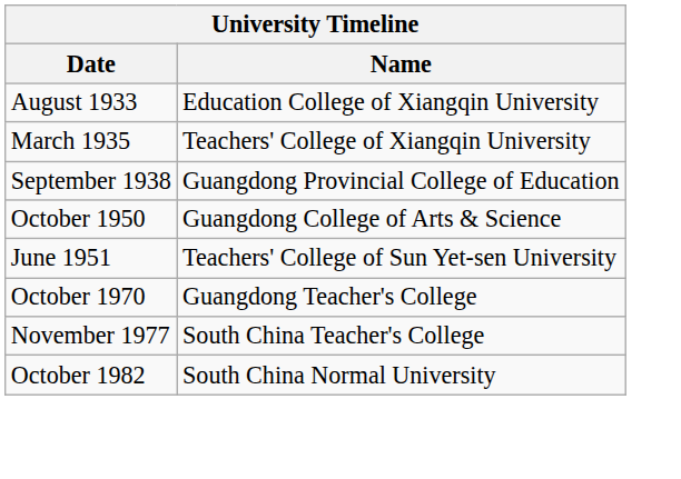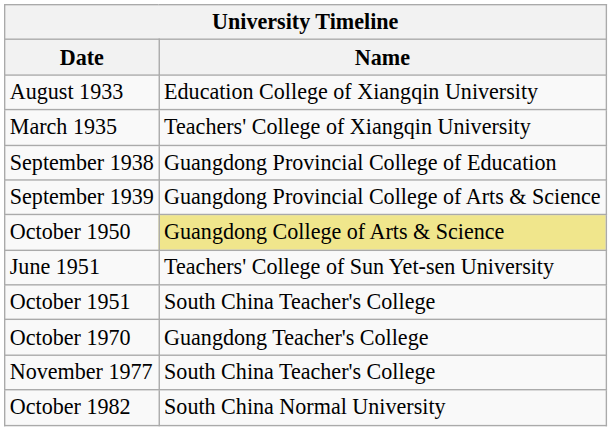 <table class="wikitable">
 <tr>
 <th colspan="2">University Timeline</th>
 </tr>
 <tr>
 <th>Date</th>
 <th>Name</th>
 </tr>
 <tr>
 <td>August 1933</td>
 <td>Education College of Xiangqin University</td>
 </tr>
 <tr>
 <td>March 1935</td>
 <td>Teachers' College of Xiangqin University</td>
 </tr>
 <tr>
 <td>September 1938</td>
 <td>Guangdong Provincial College of Education</td>
 </tr>
 <tr>
+<td>September 1939</td>
+<td>Guangdong Provincial College of Arts & Science</td>
+</tr>
+<tr>
 <td>October 1950</td>
-<td>Guangdong College of Arts & Science</td>
+<td style="background: khaki;">Guangdong College of Arts & Science</td>
 </tr>
 <tr>
 <td>June 1951</td>
 <td>Teachers' College of Sun Yet-sen University</td>
+</tr>
+<tr>
+<td>October 1951</td>
+<td>South China Teacher's College</td>
 </tr>
 <tr>
 <td>October 1970</td>
 <td>Guangdong Teacher's College</td>
 </tr>
 <tr>
 <td>November 1977</td>
 <td>South China Teacher's College</td>
 </tr>
 <tr>
 <td>October 1982</td>
 <td>South China Normal University</td>
 </tr>
 </table>
